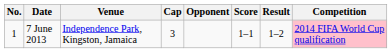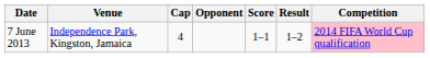 <table class="wikitable sortable">
 <tr>
-<th scope="col">No.</th>
 <th scope="col">Date</th>
 <th scope="col">Venue</th>
 <th scope="col">Cap</th>
 <th scope="col">Opponent</th>
 <th scope="col">Score</th>
 <th scope="col">Result</th>
 <th scope="col">Competition</th>
 </tr>
 <tr>
-<td align="center">1</td>
 <td>7 June 2013</td>
 <td><a href='#'>Independence Park</a>, Kingston, Jamaica</td>
-<td align="center">3</td>
+<td align="center">4</td>
 <td></td>
 <td align="center">1–1</td>
 <td align="center">1–2</td>
 <td style="background: pink;"><a href='#'>2014 FIFA World Cup qualification</a></td>
 </tr>
 </table>
